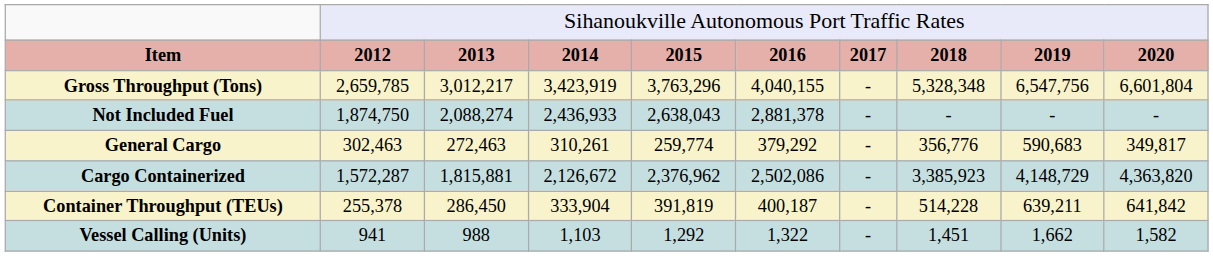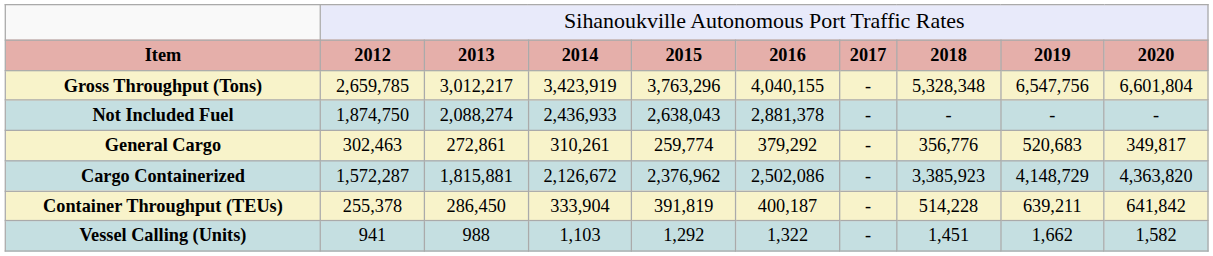 <table class="wikitable" style="margin: auto; text-align:center; font-size:90%; width:75%">
 <tr>
 <td></td>
 <td colspan="15" style="text-align:center;font-size:120%;background:#E8EAFA;">Sihanoukville Autonomous Port Traffic Rates</td>
 </tr>
 <tr>
 <th style="background:#e5afaa; color:#000; height:17px;">Item</th>
 <th style="background:#e5afaa; color:#000;">2012</th>
 <th style="background:#e5afaa; color:#000;">2013</th>
 <th style="background:#e5afaa; color:#000;">2014</th>
 <th style="background:#e5afaa; color:#000;">2015</th>
 <th style="background:#e5afaa; color:#000;">2016</th>
 <th style="background:#e5afaa; color:#000;">2017</th>
 <th style="background:#e5afaa; color:#000;">2018</th>
 <th style="background:#e5afaa; color:#000;">2019</th>
 <th style="background:#e5afaa; color:#000;">2020</th>
 </tr>
 <tr>
 <th style="background:#f8f3ca; color:#000; height:16px;">Gross Throughput (Tons)</th>
 <td style="text-align:center; background:#f8f3ca; color:#000;">2,659,785</td>
 <td style="text-align:center; background:#f8f3ca; color:#000;">3,012,217</td>
 <td style="text-align:center; background:#f8f3ca; color:#000;">3,423,919</td>
 <td style="text-align:center; background:#f8f3ca; color:#000;">3,763,296</td>
 <td style="text-align:center; background:#f8f3ca; color:#000;">4,040,155</td>
 <td style="text-align:center; background:#f8f3ca; color:#000;">-</td>
 <td style="text-align:center; background:#f8f3ca; color:#000;">5,328,348</td>
 <td style="text-align:center; background:#f8f3ca; color:#000;">6,547,756</td>
 <td style="text-align:center; background:#f8f3ca; color:#000;">6,601,804</td>
 </tr>
 <tr>
 <th style="background:#c5dfe1; color:#000; height:16px;">Not Included Fuel</th>
 <td style="text-align:center; background:#c5dfe1; color:#000;">1,874,750</td>
 <td style="text-align:center; background:#c5dfe1; color:#000;">2,088,274</td>
 <td style="text-align:center; background:#c5dfe1; color:#000;">2,436,933</td>
 <td style="text-align:center; background:#c5dfe1; color:#000;">2,638,043</td>
 <td style="text-align:center; background:#c5dfe1; color:#000;">2,881,378</td>
 <td style="text-align:center; background:#c5dfe1; color:#000;">-</td>
 <td style="text-align:center; background:#c5dfe1; color:#000;">-</td>
 <td style="text-align:center; background:#c5dfe1; color:#000;">-</td>
 <td style="text-align:center; background:#c5dfe1; color:#000;">-</td>
 </tr>
 <tr>
 <th style="background:#f8f3ca; color:#000; height:16px;">General Cargo</th>
 <td style="text-align:center; background:#f8f3ca; color:#000;">302,463</td>
-<td style="text-align:center; background:#f8f3ca; color:#000;">272,463</td>
+<td style="text-align:center; background:#f8f3ca; color:#000;">272,861</td>
 <td style="text-align:center; background:#f8f3ca; color:#000;">310,261</td>
 <td style="text-align:center; background:#f8f3ca; color:#000;">259,774</td>
 <td style="text-align:center; background:#f8f3ca; color:#000;">379,292</td>
 <td style="text-align:center; background:#f8f3ca; color:#000;">-</td>
 <td style="text-align:center; background:#f8f3ca; color:#000;">356,776</td>
-<td style="text-align:center; background:#f8f3ca; color:#000;">590,683</td>
+<td style="text-align:center; background:#f8f3ca; color:#000;">520,683</td>
 <td style="text-align:center; background:#f8f3ca; color:#000;">349,817</td>
 </tr>
 <tr>
 <th style="background:#c5dfe1; color:#000; height:16px;">Cargo Containerized</th>
 <td style="text-align:center; background:#c5dfe1; color:#000;">1,572,287</td>
 <td style="text-align:center; background:#c5dfe1; color:#000;">1,815,881</td>
 <td style="text-align:center; background:#c5dfe1; color:#000;">2,126,672</td>
 <td style="text-align:center; background:#c5dfe1; color:#000;">2,376,962</td>
 <td style="text-align:center; background:#c5dfe1; color:#000;">2,502,086</td>
 <td style="text-align:center; background:#c5dfe1; color:#000;">-</td>
 <td style="text-align:center; background:#c5dfe1; color:#000;">3,385,923</td>
 <td style="text-align:center; background:#c5dfe1; color:#000;">4,148,729</td>
 <td style="text-align:center; background:#c5dfe1; color:#000;">4,363,820</td>
 </tr>
 <tr>
 <th style="background:#f8f3ca; color:#000; height:16px;">Container Throughput (TEUs)</th>
 <td style="text-align:center; background:#f8f3ca; color:#000;">255,378</td>
 <td style="text-align:center; background:#f8f3ca; color:#000;">286,450</td>
 <td style="text-align:center; background:#f8f3ca; color:#000;">333,904</td>
 <td style="text-align:center; background:#f8f3ca; color:#000;">391,819</td>
 <td style="text-align:center; background:#f8f3ca; color:#000;">400,187</td>
 <td style="text-align:center; background:#f8f3ca; color:#000;">-</td>
 <td style="text-align:center; background:#f8f3ca; color:#000;">514,228</td>
 <td style="text-align:center; background:#f8f3ca; color:#000;">639,211</td>
 <td style="text-align:center; background:#f8f3ca; color:#000;">641,842</td>
 </tr>
 <tr>
 <th style="background:#c5dfe1; color:#000; height:16px;">Vessel Calling (Units)</th>
 <td style="text-align:center; background:#c5dfe1; color:#000;">941</td>
 <td style="text-align:center; background:#c5dfe1; color:#000;">988</td>
 <td style="text-align:center; background:#c5dfe1; color:#000;">1,103</td>
 <td style="text-align:center; background:#c5dfe1; color:#000;">1,292</td>
 <td style="text-align:center; background:#c5dfe1; color:#000;">1,322</td>
 <td style="text-align:center; background:#c5dfe1; color:#000;">-</td>
 <td style="text-align:center; background:#c5dfe1; color:#000;">1,451</td>
 <td style="text-align:center; background:#c5dfe1; color:#000;">1,662</td>
 <td style="text-align:center; background:#c5dfe1; color:#000;">1,582</td>
 </tr>
 </table>
